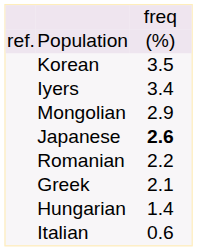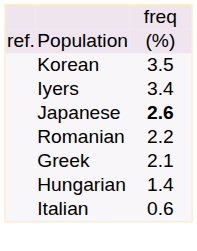 <table border="0" cellspacing="0" cellpadding="1" align="right" style="text-align:center; margin-left: 2em;  border:1px #ffeebb solid; background:#f8f6f8; ">
 <tr style="background:#efe5ef">
 <td></td>
 <td></td>
 <td style = "width:50px">freq</td>
 </tr>
 <tr style="background:#eee5ef">
 <td>ref.</td>
 <td align="left">Population</td>
 <td>(%)</td>
 </tr>
 <tr>
 <td></td>
 <td align="left">Korean</td>
 <td>3.5</td>
 </tr>
 <tr>
 <td></td>
 <td align="left">Iyers</td>
 <td>3.4</td>
-</tr>
-<tr>
-<td></td>
-<td align="left">Mongolian</td>
-<td>2.9</td>
 </tr>
 <tr>
 <td></td>
 <td align="left">Japanese</td>
 <td><strong>2.6</strong></td>
 </tr>
 <tr>
 <td></td>
 <td align="left">Romanian</td>
 <td>2.2</td>
 </tr>
 <tr>
 <td></td>
 <td align="left">Greek</td>
 <td>2.1</td>
 </tr>
 <tr>
 <td></td>
 <td align="left">Hungarian</td>
 <td>1.4</td>
 </tr>
 <tr>
 <td></td>
 <td align="left">Italian</td>
 <td>0.6</td>
 </tr>
 </table>
